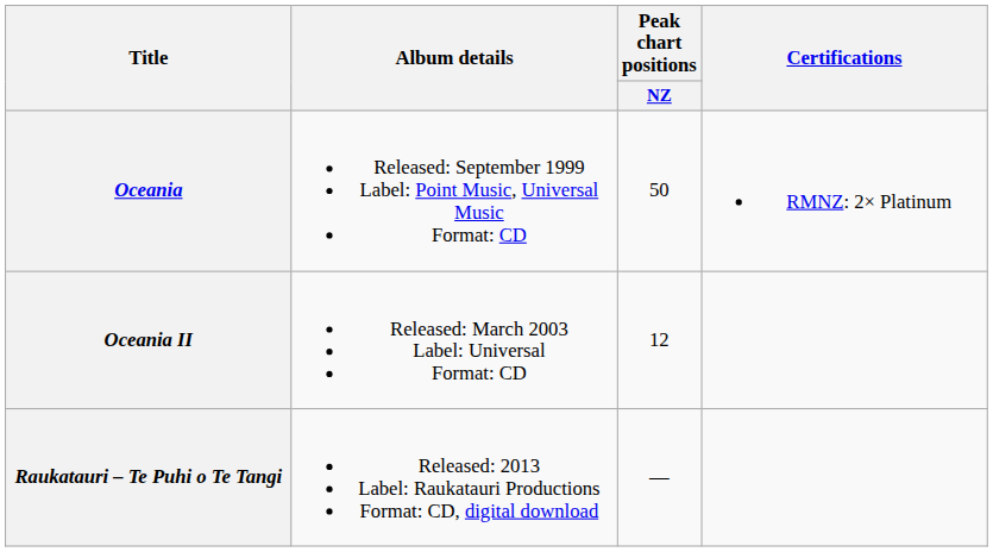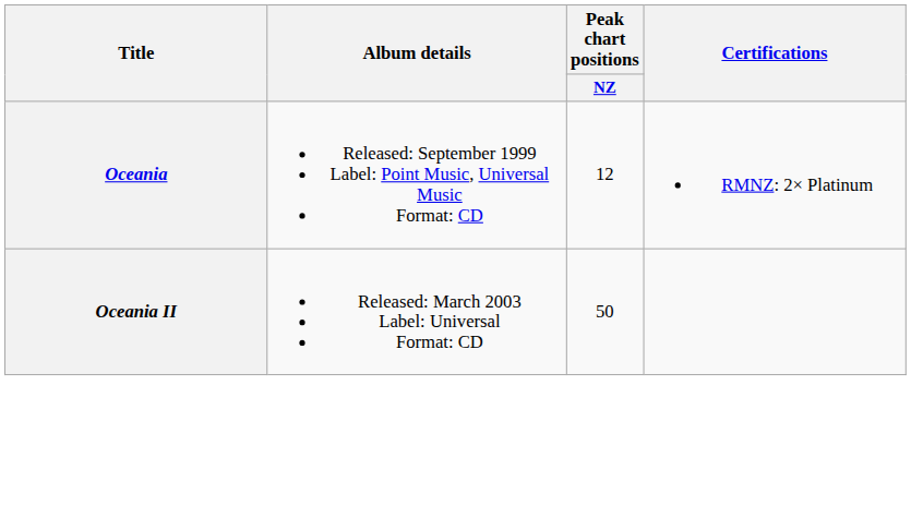 <table class="wikitable plainrowheaders" style="text-align:center;" border="1">
 <tr>
 <th scope="col" rowspan="2" style="width:14em;">Title</th>
 <th scope="col" rowspan="2" style="width:16em;">Album details</th>
 <th scope="col" colspan="1">Peak chart positions</th>
 <th scope="col" rowspan="2" style="width:14em;"><a href='#'>Certifications</a></th>
 </tr>
 <tr>
 <th scope="col" style="width:3em;font-size:90%;"><a href='#'>NZ</a><br></th>
 </tr>
 <tr>
 <th scope="row"><em><a href='#'>Oceania</a></em><br></th>
 <td><br><ul><li>Released: September 1999</li><li>Label: <a href='#'>Point Music</a>, <a href='#'>Universal Music</a></li><li>Format: <a href='#'>CD</a></li></ul></td>
-<td>50</td>
+<td>12</td>
 <td><br><ul><li><a href='#'>RMNZ</a>: 2× Platinum</li></ul></td>
 </tr>
 <tr>
 <th scope="row"><em>Oceania II</em><br></th>
 <td><br><ul><li>Released: March 2003</li><li>Label: Universal</li><li>Format: CD</li></ul></td>
-<td>12</td>
-<td></td>
-</tr>
-<tr>
-<th scope="row"><em>Raukatauri – Te Puhi o Te Tangi</em></th>
-<td><br><ul><li>Released: 2013</li><li>Label: Raukatauri Productions</li><li>Format: CD, <a href='#'>digital download</a></li></ul></td>
-<td>—</td>
+<td>50</td>
 <td></td>
 </tr>
 </table>
